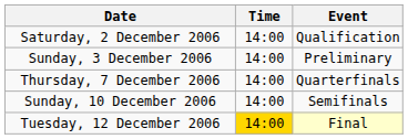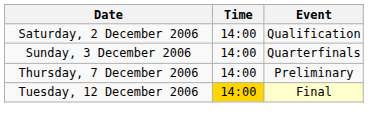 <table class = "wikitable" style="text-align:center;">
 <tr>
 <th width=220>Date</th>
 <th width=50>Time</th>
 <th width=100>Event</th>
 </tr>
 <tr>
 <td>Saturday, 2 December 2006</td>
 <td>14:00</td>
 <td>Qualification</td>
 </tr>
 <tr>
 <td>Sunday, 3 December 2006</td>
 <td>14:00</td>
-<td>Preliminary</td>
+<td>Quarterfinals</td>
 </tr>
 <tr>
 <td>Thursday, 7 December 2006</td>
 <td>14:00</td>
-<td>Quarterfinals</td>
-</tr>
-<tr>
-<td>Sunday, 10 December 2006</td>
-<td>14:00</td>
-<td>Semifinals</td>
+<td>Preliminary</td>
 </tr>
 <tr>
 <td>Tuesday, 12 December 2006</td>
 <td style="background: gold;">14:00</td>
 <td bgcolor=ffffcc>Final</td>
 </tr>
 </table>
